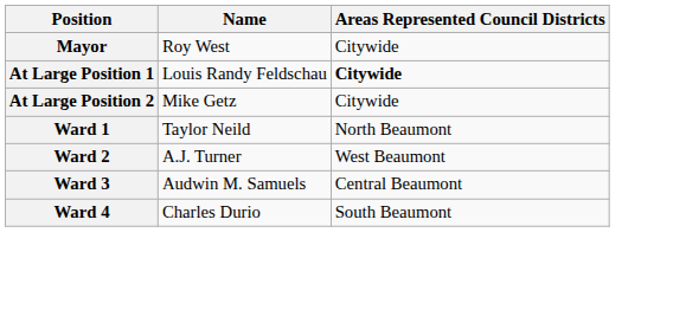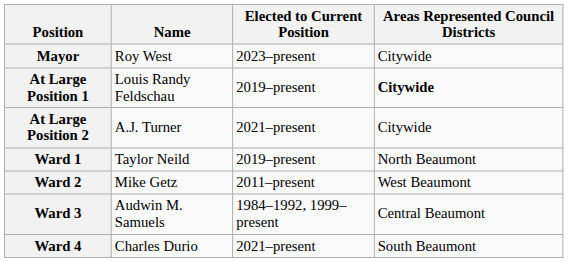 <table class=wikitable>
 <tr>
 <th scope="col" style="text-align:center; vertical-align:bottom;">Position</th>
 <th scope="col" style="text-align:center; vertical-align:bottom;">Name</th>
+<th scope="col" style="text-align:center; vertical-align:bottom;">Elected to Current Position</th>
 <th scope="col" style="text-align:center; vertical-align:bottom;">Areas Represented Council Districts</th>
 </tr>
 <tr>
 <th scope="row">Mayor</th>
 <td>Roy West</td>
+<td>2023–present</td>
 <td>Citywide</td>
 </tr>
 <tr>
 <th scope="row">At Large Position 1</th>
 <td>Louis Randy Feldschau</td>
+<td>2019–present</td>
 <td><strong>Citywide</strong></td>
 </tr>
 <tr>
 <th scope="row">At Large Position 2</th>
-<td>Mike Getz</td>
+<td>A.J. Turner</td>
+<td>2021–present</td>
 <td>Citywide</td>
 </tr>
 <tr>
 <th scope="row">Ward 1</th>
 <td>Taylor Neild</td>
+<td>2019–present</td>
 <td>North Beaumont</td>
 </tr>
 <tr>
 <th scope="row">Ward 2</th>
-<td>A.J. Turner</td>
+<td>Mike Getz</td>
+<td>2011–present</td>
 <td>West Beaumont</td>
 </tr>
 <tr>
 <th scope="row">Ward 3</th>
 <td>Audwin M. Samuels</td>
+<td>1984–1992, 1999–present</td>
 <td>Central Beaumont</td>
 </tr>
 <tr>
 <th scope="row">Ward 4</th>
 <td>Charles Durio</td>
+<td>2021–present</td>
 <td>South Beaumont</td>
 </tr>
 </table>
